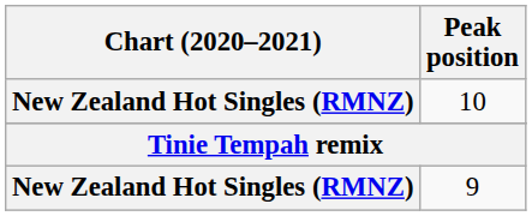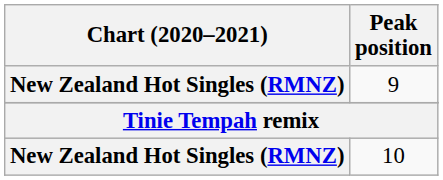 <table class="wikitable sortable plainrowheaders" style="text-align:center;">
 <tr>
 <th scope="col">Chart (2020–2021)</th>
 <th scope="col">Peak<br>position</th>
 </tr>
 <tr>
 <th scope="row">New Zealand Hot Singles (<a href='#'>RMNZ</a>)</th>
-<td>10</td>
+<td>9</td>
 </tr>
 <tr>
 </tr>
 <tr>
 <th colspan="2"><a href='#'>Tinie Tempah</a> remix</th>
 </tr>
 <tr>
 <th scope="row">New Zealand Hot Singles (<a href='#'>RMNZ</a>)</th>
-<td>9</td>
+<td>10</td>
 </tr>
 </table>
